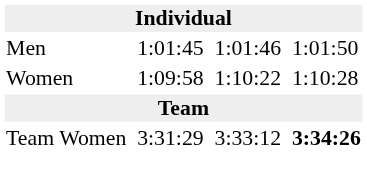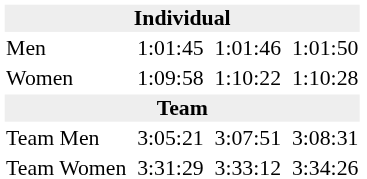 <table>
 <tr>
 <td colspan=7 bgcolor=#eeeeee style=text-align:center;><strong>Individual</strong></td>
 </tr>
 <tr>
 <td>Men</td>
 <td></td>
 <td>1:01:45</td>
 <td></td>
 <td>1:01:46</td>
 <td></td>
 <td>1:01:50</td>
 </tr>
 <tr>
 <td>Women</td>
 <td></td>
 <td>1:09:58</td>
 <td></td>
 <td>1:10:22</td>
 <td></td>
 <td>1:10:28</td>
 </tr>
 <tr>
 <td colspan=7 bgcolor=#eeeeee style=text-align:center;><strong>Team</strong></td>
 </tr>
 <tr>
+<td>Team Men</td>
+<td></td>
+<td>3:05:21</td>
+<td></td>
+<td>3:07:51</td>
+<td></td>
+<td>3:08:31</td>
+</tr>
+<tr>
 <td>Team Women</td>
 <td></td>
 <td>3:31:29</td>
 <td></td>
 <td>3:33:12</td>
 <td></td>
-<td><strong>3:34:26</strong></td>
+<td>3:34:26</td>
 </tr>
 </table>
